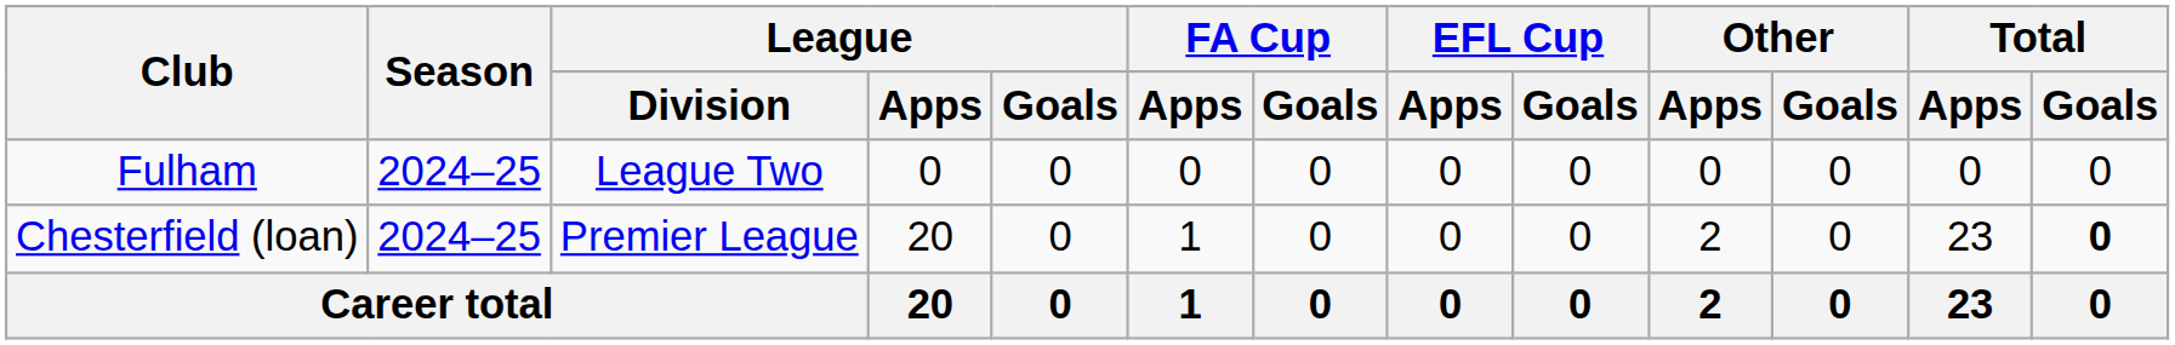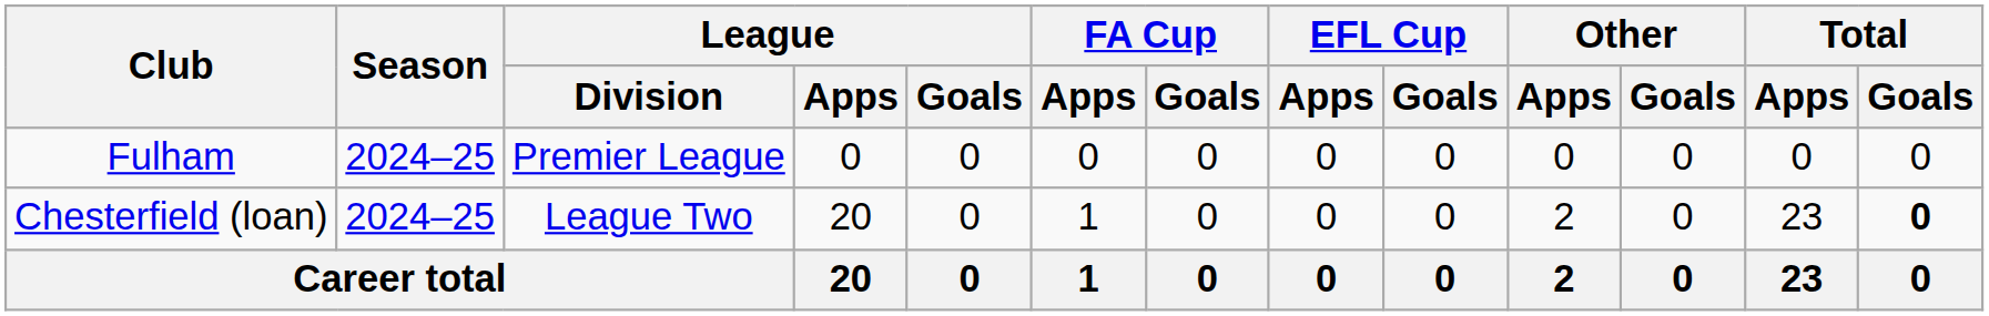 <table class=wikitable style=text-align:center>
 <tr>
 <th rowspan=2>Club</th>
 <th rowspan=2>Season</th>
 <th colspan=3>League</th>
 <th colspan=2><a href='#'>FA Cup</a></th>
 <th colspan=2><a href='#'>EFL Cup</a></th>
 <th colspan=2>Other</th>
 <th colspan=2>Total</th>
 </tr>
 <tr>
 <th>Division</th>
 <th>Apps</th>
 <th>Goals</th>
 <th>Apps</th>
 <th>Goals</th>
 <th>Apps</th>
 <th>Goals</th>
 <th>Apps</th>
 <th>Goals</th>
 <th>Apps</th>
 <th>Goals</th>
 </tr>
 <tr>
 <td><a href='#'>Fulham</a></td>
 <td><a href='#'>2024–25</a></td>
-<td><a href='#'>League Two</a></td>
+<td><a href='#'>Premier League</a></td>
 <td>0</td>
 <td>0</td>
 <td>0</td>
 <td>0</td>
 <td>0</td>
 <td>0</td>
 <td>0</td>
 <td>0</td>
 <td>0</td>
 <td>0</td>
 </tr>
 <tr>
 <td><a href='#'>Chesterfield</a> (loan)</td>
 <td><a href='#'>2024–25</a></td>
-<td><a href='#'>Premier League</a></td>
+<td><a href='#'>League Two</a></td>
 <td>20</td>
 <td>0</td>
 <td>1</td>
 <td>0</td>
 <td>0</td>
 <td>0</td>
 <td>2</td>
 <td>0</td>
 <td>23</td>
 <td><strong>0</strong></td>
 </tr>
 <tr>
 <th colspan="3">Career total</th>
 <th>20</th>
 <th>0</th>
 <th>1</th>
 <th>0</th>
 <th>0</th>
 <th>0</th>
 <th>2</th>
 <th>0</th>
 <th>23</th>
 <th>0</th>
 </tr>
 </table>
